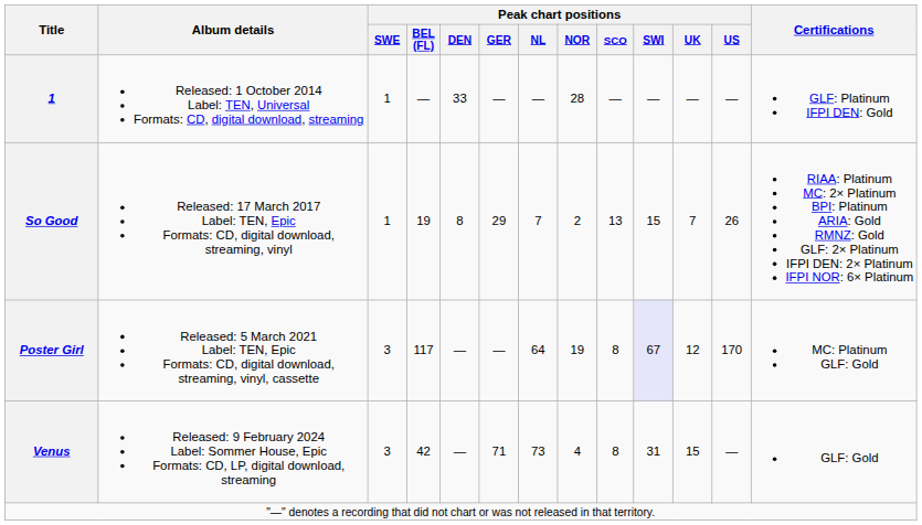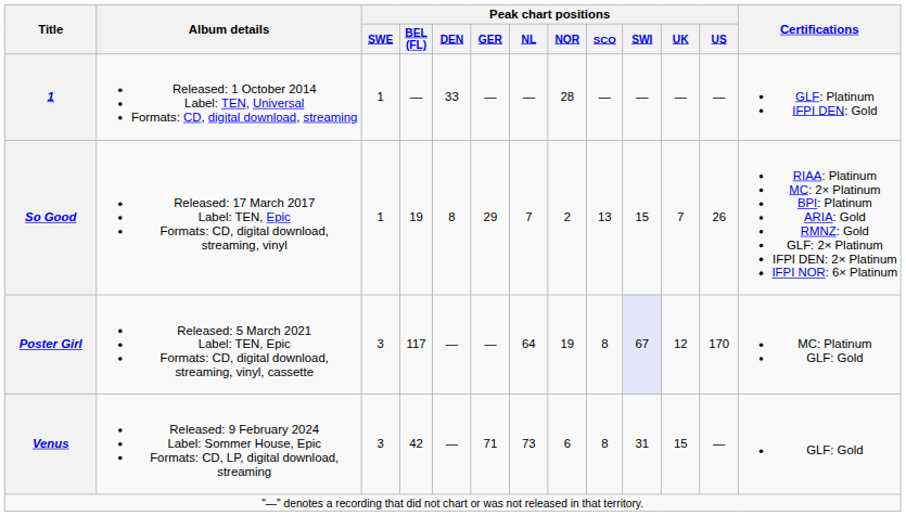 <table class="wikitable plainrowheaders" style="text-align:center;">
 <tr>
 <th scope="col" rowspan="2" style="width:7em;">Title</th>
 <th scope="col" rowspan="2" style="width:21em;">Album details</th>
 <th scope="col" colspan="10">Peak chart positions</th>
 <th scope="col" rowspan="2"><a href='#'>Certifications</a></th>
 </tr>
 <tr>
 <th scope="col" style="width:3em;font-size:90%;"><a href='#'>SWE</a><br></th>
 <th scope="col" style="width:2.5em;font-size:90%;"><a href='#'>BEL<br>(FL)</a><br></th>
 <th scope="col" style="width:3em;font-size:90%;"><a href='#'>DEN</a><br></th>
 <th scope="col" style="width:3em;font-size:90%;"><a href='#'>GER</a><br></th>
 <th scope="col" style="width:3em;font-size:90%;"><a href='#'>NL</a><br></th>
 <th scope="col" style="width:3em;font-size:90%;"><a href='#'>NOR</a><br></th>
 <th scope="col" style="width:3em;font-size:85%;"><a href='#'>SCO</a><br></th>
 <th scope="col" style="width:3em;font-size:90%;"><a href='#'>SWI</a><br></th>
 <th scope="col" style="width:3em;font-size:90%;"><a href='#'>UK</a><br></th>
 <th scope="col" style="width:3em;font-size:90%;"><a href='#'>US</a><br></th>
 </tr>
 <tr>
 <th scope="row"><em><a href='#'>1</a></em></th>
 <td><br><ul><li>Released: 1 October 2014</li><li>Label: <a href='#'>TEN</a>, <a href='#'>Universal</a></li><li>Formats: <a href='#'>CD</a>, <a href='#'>digital download</a>, <a href='#'>streaming</a></li></ul></td>
 <td>1</td>
 <td>—</td>
 <td>33</td>
 <td>—</td>
 <td>—</td>
 <td>28</td>
 <td>—</td>
 <td>—</td>
 <td>—</td>
 <td>—</td>
 <td><br><ul><li><a href='#'>GLF</a>: Platinum</li><li><a href='#'>IFPI DEN</a>: Gold</li></ul></td>
 </tr>
 <tr>
 <th scope="row"><em><a href='#'>So Good</a></em></th>
 <td><br><ul><li>Released: 17 March 2017</li><li>Label: TEN, <a href='#'>Epic</a></li><li>Formats: CD, digital download, streaming, vinyl</li></ul></td>
 <td>1</td>
 <td>19</td>
 <td>8</td>
 <td>29</td>
 <td>7</td>
 <td>2</td>
 <td>13</td>
 <td>15</td>
 <td>7</td>
 <td>26</td>
 <td><br><ul><li><a href='#'>RIAA</a>: Platinum</li><li><a href='#'>MC</a>: 2× Platinum</li><li><a href='#'>BPI</a>: Platinum</li><li><a href='#'>ARIA</a>: Gold</li><li><a href='#'>RMNZ</a>: Gold</li><li>GLF: 2× Platinum</li><li>IFPI DEN: 2× Platinum</li><li><a href='#'>IFPI NOR</a>: 6× Platinum</li></ul></td>
 </tr>
 <tr>
 <th scope="row"><em><a href='#'>Poster Girl</a></em></th>
 <td><br><ul><li>Released: 5 March 2021</li><li>Label: TEN, Epic</li><li>Formats: CD, digital download, streaming, vinyl, cassette</li></ul></td>
 <td>3</td>
 <td>117</td>
 <td>—</td>
 <td>—</td>
 <td>64</td>
 <td>19</td>
 <td>8</td>
 <td style="background: lavender;">67</td>
 <td>12</td>
 <td>170</td>
 <td><br><ul><li>MC: Platinum</li><li>GLF: Gold</li></ul></td>
 </tr>
 <tr>
 <th scope="row"><em><a href='#'>Venus</a></em></th>
 <td><br><ul><li>Released: 9 February 2024</li><li>Label: Sommer House, Epic</li><li>Formats: CD, LP, digital download, streaming</li></ul></td>
 <td>3</td>
 <td>42</td>
 <td>—</td>
 <td>71</td>
 <td>73</td>
-<td>4</td>
+<td>6</td>
 <td>8</td>
 <td>31</td>
 <td>15</td>
 <td>—</td>
 <td><br><ul><li>GLF: Gold</li></ul></td>
 </tr>
 <tr>
 <td colspan="13" style="font-size:90%">"—" denotes a recording that did not chart or was not released in that territory.</td>
 </tr>
 </table>
